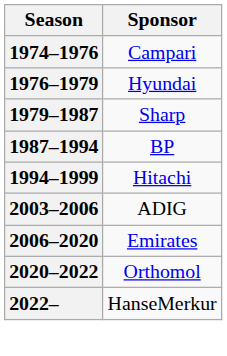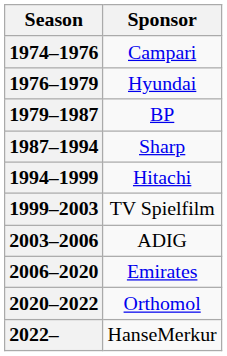 <table class="wikitable float-right">
 <tr class="hintergrundfarbe6">
 <th>Season</th>
 <th>Sponsor</th>
 </tr>
 <tr style="text-align:center;">
 <th style="text-align:left;">1974–1976</th>
 <td><a href='#'>Campari</a></td>
 </tr>
 <tr style="text-align:center;">
 <th style="text-align:left;">1976–1979</th>
 <td><a href='#'>Hyundai</a></td>
 </tr>
 <tr style="text-align:center;">
 <th style="text-align:left;">1979–1987</th>
-<td><a href='#'>Sharp</a></td>
+<td><a href='#'>BP</a></td>
 </tr>
 <tr style="text-align:center;">
 <th style="text-align:left;">1987–1994</th>
-<td><a href='#'>BP</a></td>
+<td><a href='#'>Sharp</a></td>
 </tr>
 <tr style="text-align:center;">
 <th style="text-align:left;">1994–1999</th>
 <td><a href='#'>Hitachi</a></td>
+</tr>
+<tr style="text-align:center;">
+<th style="text-align:left;">1999–2003</th>
+<td TV Spielfilm/Max (Zeitschrift)>TV Spielfilm</td>
 </tr>
 <tr style="text-align:center;">
 <th style="text-align:left;">2003–2006</th>
 <td>ADIG</td>
 </tr>
 <tr style="text-align:center;">
 <th style="text-align:left;">2006–2020</th>
 <td><a href='#'>Emirates</a></td>
 </tr>
 <tr style="text-align:center;">
 <th style="text-align:left;">2020–2022</th>
 <td><a href='#'>Orthomol</a></td>
 </tr>
 <tr style="text-align:center;">
 <th style="text-align:left;">2022–</th>
 <td>HanseMerkur</td>
 </tr>
 </table>
